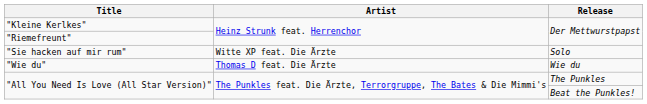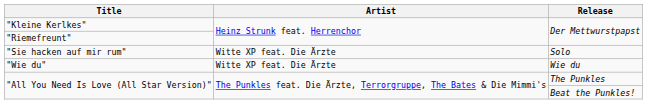 <table class="wikitable">
 <tr>
 <th>Title</th>
 <th>Artist</th>
 <th>Release</th>
 </tr>
 <tr>
 <td>"Kleine Kerlkes"</td>
 <td rowspan="2"><a href='#'>Heinz Strunk</a> feat. <a href='#'>Herrenchor</a></td>
 <td rowspan="2"><em>Der Mettwurstpapst</em></td>
 </tr>
 <tr>
 <td>"Riemefreunt"</td>
 </tr>
 <tr>
 <td>"Sie hacken auf mir rum"</td>
 <td>Witte XP feat. Die Ärzte</td>
 <td><em>Solo</em></td>
 </tr>
 <tr>
 <td>"Wie du"</td>
-<td><a href='#'>Thomas D</a> feat. Die Ärzte</td>
+<td>Witte XP feat. Die Ärzte</td>
 <td><em>Wie du</em></td>
 </tr>
 <tr>
 <td rowspan="2">"All You Need Is Love (All Star Version)"</td>
 <td rowspan="2"><a href='#'>The Punkles</a> feat. Die Ärzte, <a href='#'>Terrorgruppe</a>, <a href='#'>The Bates</a> & Die Mimmi's</td>
 <td><em>The Punkles</em></td>
 </tr>
 <tr>
 <td><em>Beat the Punkles!</em></td>
 </tr>
 </table>
